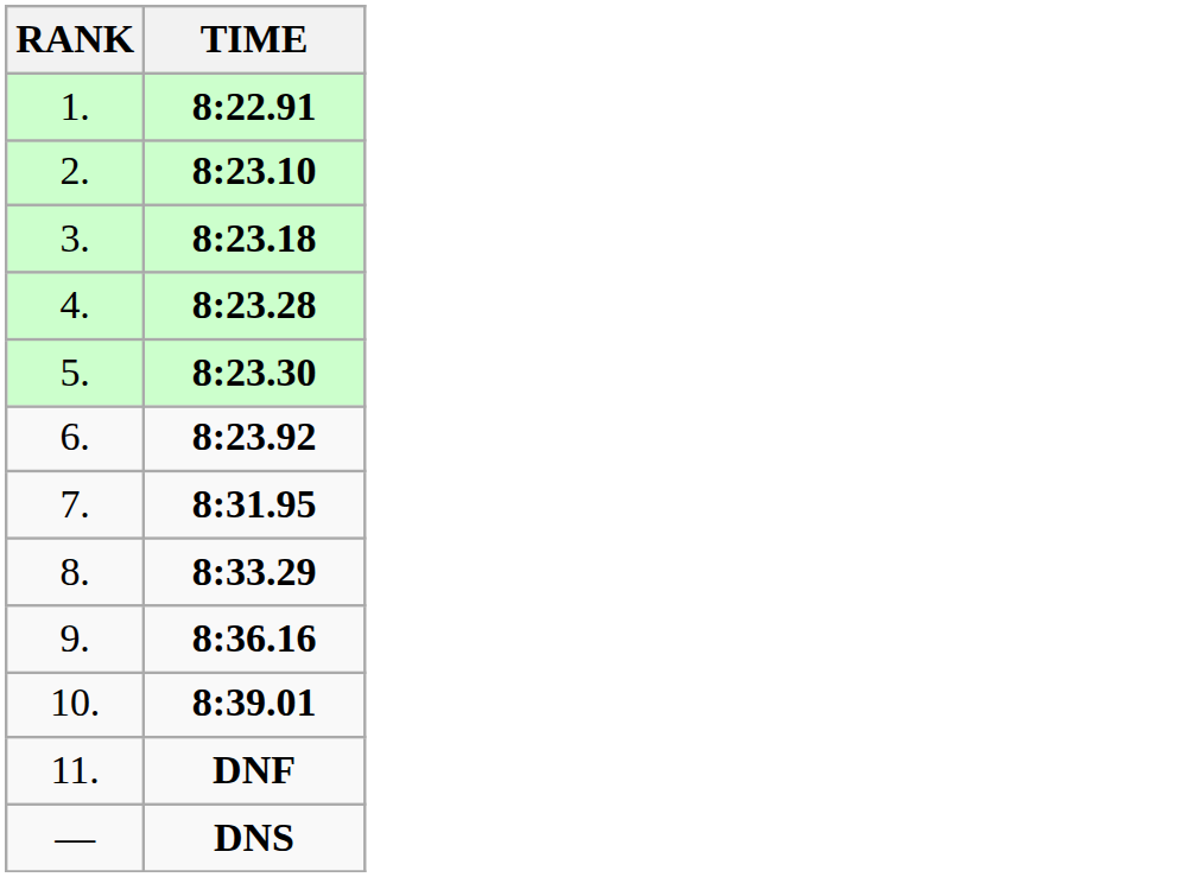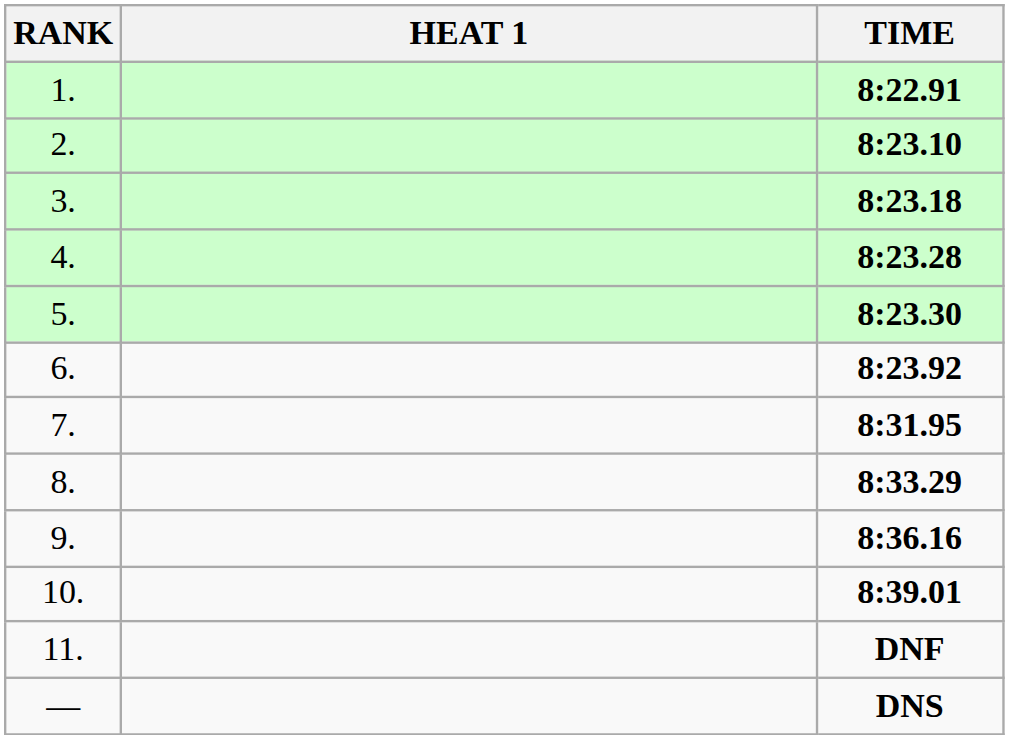 <table class="wikitable" style="border-collapse: collapse; font-size: 90%;">
 <tr>
 <th>RANK</th>
+<th style="width: 20em">HEAT 1</th>
 <th style="width: 5em">TIME</th>
 </tr>
 <tr style="background:#ccffcc;">
 <td align="center">1.</td>
+<td></td>
 <td align="center"><strong>8:22.91</strong></td>
 </tr>
 <tr style="background:#ccffcc;">
 <td align="center">2.</td>
+<td></td>
 <td align="center"><strong>8:23.10</strong></td>
 </tr>
 <tr style="background:#ccffcc;">
 <td align="center">3.</td>
+<td></td>
 <td align="center"><strong>8:23.18</strong></td>
 </tr>
 <tr style="background:#ccffcc;">
 <td align="center">4.</td>
+<td></td>
 <td align="center"><strong>8:23.28</strong></td>
 </tr>
 <tr style="background:#ccffcc;">
 <td align="center">5.</td>
+<td></td>
 <td align="center"><strong>8:23.30</strong></td>
 </tr>
 <tr>
 <td align="center">6.</td>
+<td></td>
 <td align="center"><strong>8:23.92</strong></td>
 </tr>
 <tr>
 <td align="center">7.</td>
+<td></td>
 <td align="center"><strong>8:31.95</strong></td>
 </tr>
 <tr>
 <td align="center">8.</td>
+<td></td>
 <td align="center"><strong>8:33.29</strong></td>
 </tr>
 <tr>
 <td align="center">9.</td>
+<td></td>
 <td align="center"><strong>8:36.16</strong></td>
 </tr>
 <tr>
 <td align="center">10.</td>
+<td></td>
 <td align="center"><strong>8:39.01</strong></td>
 </tr>
 <tr>
 <td align="center">11.</td>
+<td></td>
 <td align="center"><strong>DNF</strong></td>
 </tr>
 <tr>
 <td align="center">—</td>
+<td></td>
 <td align="center"><strong>DNS</strong></td>
 </tr>
 </table>
